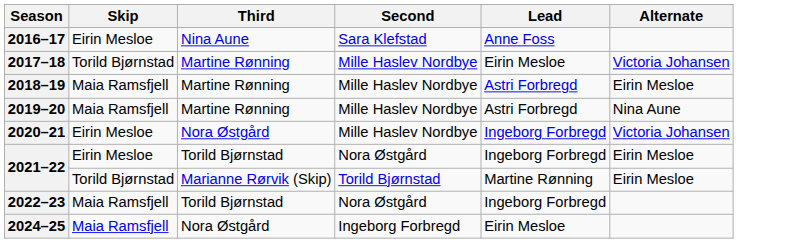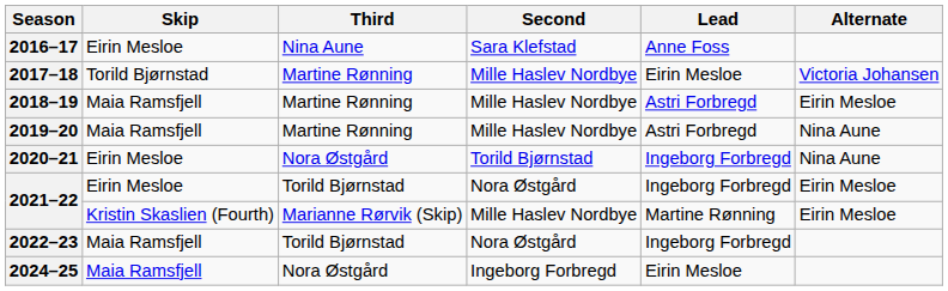 <table class="wikitable">
 <tr>
 <th scope="col">Season</th>
 <th scope="col">Skip</th>
 <th scope="col">Third</th>
 <th scope="col">Second</th>
 <th scope="col">Lead</th>
 <th scope="col">Alternate</th>
 </tr>
 <tr>
 <th scope="row">2016–17</th>
 <td>Eirin Mesloe</td>
 <td><a href='#'>Nina Aune</a></td>
 <td><a href='#'>Sara Klefstad</a></td>
 <td><a href='#'>Anne Foss</a></td>
 <td></td>
 </tr>
 <tr>
 <th scope="row">2017–18</th>
 <td>Torild Bjørnstad</td>
 <td><a href='#'>Martine Rønning</a></td>
 <td><a href='#'>Mille Haslev Nordbye</a></td>
 <td>Eirin Mesloe</td>
 <td><a href='#'>Victoria Johansen</a></td>
 </tr>
 <tr>
 <th scope="row">2018–19</th>
 <td>Maia Ramsfjell</td>
 <td>Martine Rønning</td>
 <td>Mille Haslev Nordbye</td>
 <td><a href='#'>Astri Forbregd</a></td>
 <td>Eirin Mesloe</td>
 </tr>
 <tr>
 <th scope="row">2019–20</th>
 <td>Maia Ramsfjell</td>
 <td>Martine Rønning</td>
 <td>Mille Haslev Nordbye</td>
 <td>Astri Forbregd</td>
 <td>Nina Aune</td>
 </tr>
 <tr>
 <th scope="row">2020–21</th>
 <td>Eirin Mesloe</td>
 <td><a href='#'>Nora Østgård</a></td>
-<td>Mille Haslev Nordbye</td>
+<td><a href='#'>Torild Bjørnstad</a></td>
 <td><a href='#'>Ingeborg Forbregd</a></td>
-<td><a href='#'>Victoria Johansen</a></td>
+<td>Nina Aune</td>
 </tr>
 <tr>
 <th scope="row" rowspan=2>2021–22</th>
 <td>Eirin Mesloe</td>
 <td>Torild Bjørnstad</td>
 <td>Nora Østgård</td>
 <td>Ingeborg Forbregd</td>
 <td>Eirin Mesloe</td>
 </tr>
 <tr>
-<td>Torild Bjørnstad</td>
+<td><a href='#'>Kristin Skaslien</a> (Fourth)</td>
 <td><a href='#'>Marianne Rørvik</a> (Skip)</td>
-<td><a href='#'>Torild Bjørnstad</a></td>
+<td>Mille Haslev Nordbye</td>
 <td>Martine Rønning</td>
 <td>Eirin Mesloe</td>
 </tr>
 <tr>
 <th scope="row">2022–23</th>
 <td>Maia Ramsfjell</td>
 <td>Torild Bjørnstad</td>
 <td>Nora Østgård</td>
 <td>Ingeborg Forbregd</td>
 <td></td>
 </tr>
 <tr>
 <th scope="row">2024–25</th>
 <td><a href='#'>Maia Ramsfjell</a></td>
 <td>Nora Østgård</td>
 <td>Ingeborg Forbregd</td>
 <td>Eirin Mesloe</td>
 <td></td>
 </tr>
 </table>
